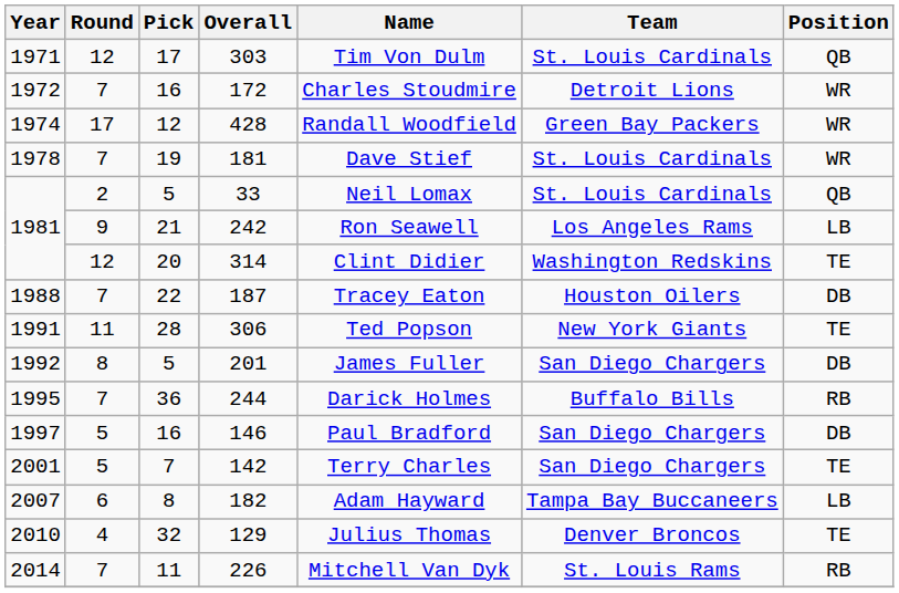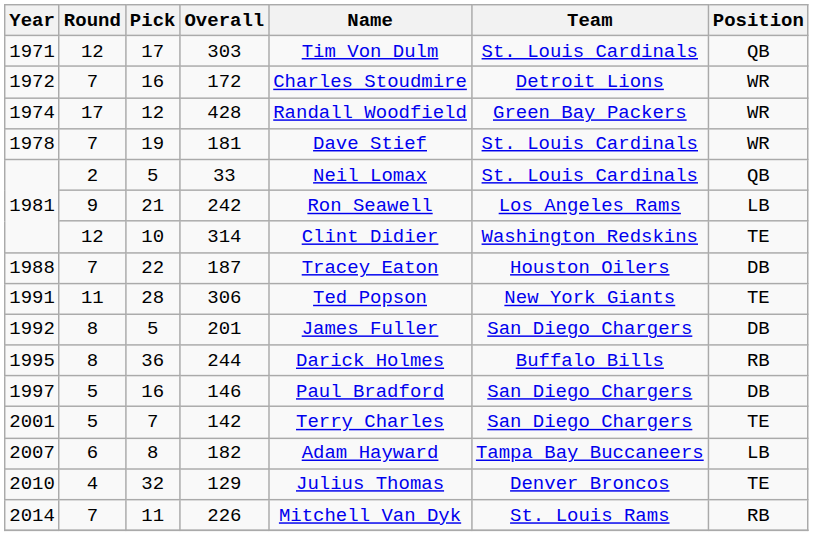 <table class="wikitable sortable" style="text-align: center;">
 <tr>
 <th>Year</th>
 <th>Round</th>
 <th>Pick</th>
 <th>Overall</th>
 <th>Name</th>
 <th>Team</th>
 <th>Position</th>
 </tr>
 <tr>
 <td>1971</td>
 <td>12</td>
 <td>17</td>
 <td>303</td>
 <td><a href='#'>Tim Von Dulm</a></td>
 <td><a href='#'>St. Louis Cardinals</a></td>
 <td>QB</td>
 </tr>
 <tr>
 <td>1972</td>
 <td>7</td>
 <td>16</td>
 <td>172</td>
 <td><a href='#'>Charles Stoudmire</a></td>
 <td><a href='#'>Detroit Lions</a></td>
 <td>WR</td>
 </tr>
 <tr>
 <td>1974</td>
 <td>17</td>
 <td>12</td>
 <td>428</td>
 <td><a href='#'>Randall Woodfield</a></td>
 <td><a href='#'>Green Bay Packers</a></td>
 <td>WR</td>
 </tr>
 <tr>
 <td>1978</td>
 <td>7</td>
 <td>19</td>
 <td>181</td>
 <td><a href='#'>Dave Stief</a></td>
 <td><a href='#'>St. Louis Cardinals</a></td>
 <td>WR</td>
 </tr>
 <tr>
 <td rowspan="3">1981</td>
 <td>2</td>
 <td>5</td>
 <td>33</td>
 <td><a href='#'>Neil Lomax</a></td>
 <td><a href='#'>St. Louis Cardinals</a></td>
 <td>QB</td>
 </tr>
 <tr>
 <td>9</td>
 <td>21</td>
 <td>242</td>
 <td><a href='#'>Ron Seawell</a></td>
 <td><a href='#'>Los Angeles Rams</a></td>
 <td>LB</td>
 </tr>
 <tr>
 <td>12</td>
-<td>20</td>
+<td>10</td>
 <td>314</td>
 <td><a href='#'>Clint Didier</a></td>
 <td><a href='#'>Washington Redskins</a></td>
 <td>TE</td>
 </tr>
 <tr>
 <td>1988</td>
 <td>7</td>
 <td>22</td>
 <td>187</td>
 <td><a href='#'>Tracey Eaton</a></td>
 <td><a href='#'>Houston Oilers</a></td>
 <td>DB</td>
 </tr>
 <tr>
 <td>1991</td>
 <td>11</td>
 <td>28</td>
 <td>306</td>
 <td><a href='#'>Ted Popson</a></td>
 <td><a href='#'>New York Giants</a></td>
 <td>TE</td>
 </tr>
 <tr>
 <td>1992</td>
 <td>8</td>
 <td>5</td>
 <td>201</td>
 <td><a href='#'>James Fuller</a></td>
 <td><a href='#'>San Diego Chargers</a></td>
 <td>DB</td>
 </tr>
 <tr>
 <td>1995</td>
-<td>7</td>
+<td>8</td>
 <td>36</td>
 <td>244</td>
 <td><a href='#'>Darick Holmes</a></td>
 <td><a href='#'>Buffalo Bills</a></td>
 <td>RB</td>
 </tr>
 <tr>
 <td>1997</td>
 <td>5</td>
 <td>16</td>
 <td>146</td>
 <td><a href='#'>Paul Bradford</a></td>
 <td><a href='#'>San Diego Chargers</a></td>
 <td>DB</td>
 </tr>
 <tr>
 <td>2001</td>
 <td>5</td>
 <td>7</td>
 <td>142</td>
 <td><a href='#'>Terry Charles</a></td>
 <td><a href='#'>San Diego Chargers</a></td>
 <td>TE</td>
 </tr>
 <tr>
 <td>2007</td>
 <td>6</td>
 <td>8</td>
 <td>182</td>
 <td><a href='#'>Adam Hayward</a></td>
 <td><a href='#'>Tampa Bay Buccaneers</a></td>
 <td>LB</td>
 </tr>
 <tr>
 <td>2010</td>
 <td>4</td>
 <td>32</td>
 <td>129</td>
 <td><a href='#'>Julius Thomas</a></td>
 <td><a href='#'>Denver Broncos</a></td>
 <td>TE</td>
 </tr>
 <tr>
 <td>2014</td>
 <td>7</td>
 <td>11</td>
 <td>226</td>
 <td><a href='#'>Mitchell Van Dyk</a></td>
 <td><a href='#'>St. Louis Rams</a></td>
 <td>RB</td>
 </tr>
 <tr>
 </tr>
 </table>
